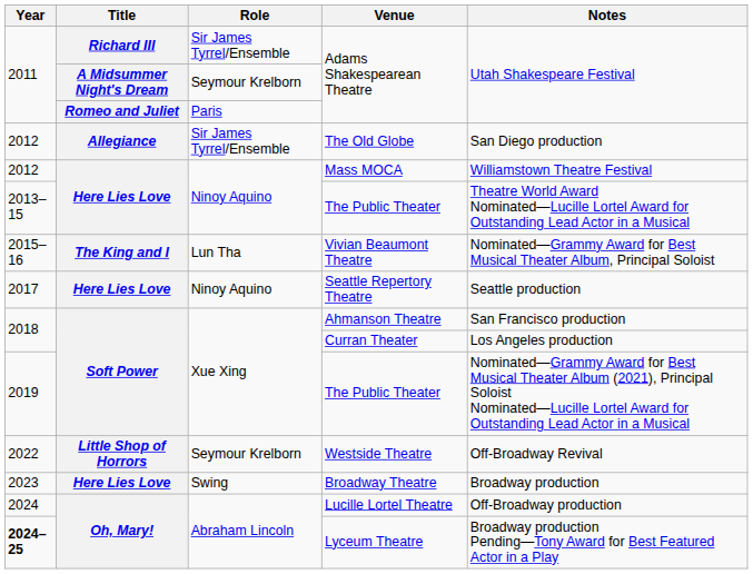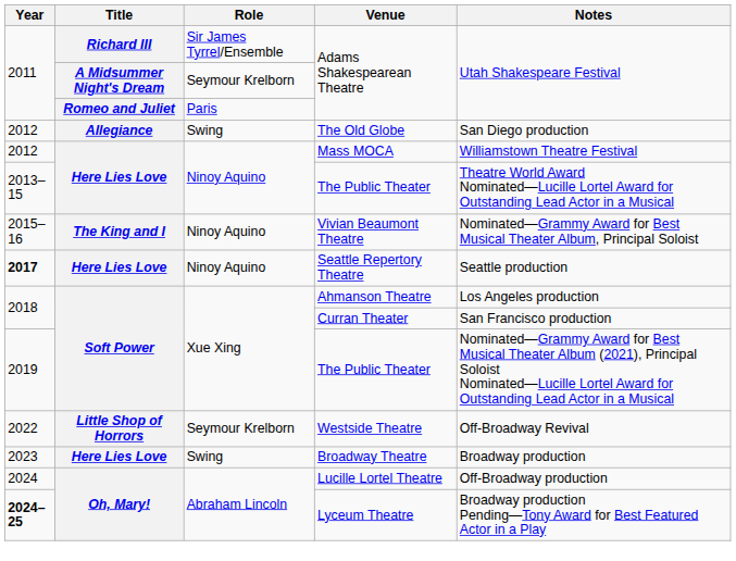 <table class="wikitable plainrowheaders sortable">
 <tr>
 <th scope="col">Year</th>
 <th scope="col">Title</th>
 <th scope="col">Role</th>
 <th scope="col">Venue</th>
 <th class="unsortable">Notes</th>
 </tr>
 <tr>
 <td rowspan="3">2011</td>
 <th scope="row"><a href='#'><em>Richard III</em></a></th>
 <td><a href='#'>Sir James Tyrrel</a>/Ensemble</td>
 <td rowspan="3">Adams Shakespearean Theatre</td>
 <td rowspan="3"><a href='#'>Utah Shakespeare Festival</a></td>
 </tr>
 <tr>
 <th scope="row"><em><a href='#'>A Midsummer Night's Dream</a></em></th>
 <td>Seymour Krelborn</td>
 </tr>
 <tr>
 <th scope="row"><em><a href='#'>Romeo and Juliet</a></em></th>
 <td><a href='#'>Paris</a></td>
 </tr>
 <tr>
 <td>2012</td>
 <th scope="row"><a href='#'><em>Allegiance</em></a></th>
-<td><a href='#'>Sir James Tyrrel</a>/Ensemble</td>
+<td>Swing</td>
 <td><a href='#'>The Old Globe</a></td>
 <td>San Diego production</td>
 </tr>
 <tr>
 <td>2012</td>
 <th scope="row" rowspan="2"><em><a href='#'>Here Lies Love</a></em></th>
 <td rowspan="2"><a href='#'>Ninoy Aquino</a></td>
 <td><a href='#'>Mass MOCA</a></td>
 <td><a href='#'>Williamstown Theatre Festival</a></td>
 </tr>
 <tr>
 <td>2013–15</td>
 <td scope="row"><a href='#'>The Public Theater</a></td>
 <td><a href='#'>Theatre World Award</a><br>Nominated—<a href='#'>Lucille Lortel Award for Outstanding Lead Actor in a Musical</a></td>
 </tr>
 <tr>
 <td>2015–16</td>
 <th scope="row"><em><a href='#'>The King and I</a></em></th>
-<td>Lun Tha</td>
+<td>Ninoy Aquino</td>
 <td><a href='#'>Vivian Beaumont Theatre</a></td>
 <td>Nominated—<a href='#'>Grammy Award</a> for <a href='#'>Best Musical Theater Album</a>, Principal Soloist</td>
 </tr>
 <tr>
-<td>2017</td>
+<td><strong>2017</strong></td>
 <th scope="row"><em><a href='#'>Here Lies Love</a></em></th>
 <td>Ninoy Aquino</td>
 <td scope="row"><a href='#'>Seattle Repertory Theatre</a></td>
 <td>Seattle production</td>
 </tr>
 <tr>
 <td rowspan="2">2018</td>
 <th scope="row" rowspan="3"><em><a href='#'>Soft Power</a></em></th>
 <td rowspan="3">Xue Xing</td>
 <td><a href='#'>Ahmanson Theatre</a></td>
-<td>San Francisco production</td>
+<td>Los Angeles production</td>
 </tr>
 <tr>
 <td scope="row"><a href='#'>Curran Theater</a></td>
-<td>Los Angeles production</td>
+<td>San Francisco production</td>
 </tr>
 <tr>
 <td>2019</td>
 <td scope="row"><a href='#'>The Public Theater</a></td>
 <td>Nominated—<a href='#'>Grammy Award</a> for <a href='#'>Best Musical Theater Album</a> (<a href='#'>2021</a>), Principal Soloist<br>Nominated—<a href='#'>Lucille Lortel Award for Outstanding Lead Actor in a Musical</a></td>
 </tr>
 <tr>
 <td>2022</td>
 <th scope="row"><em><a href='#'>Little Shop of Horrors</a></em></th>
 <td>Seymour Krelborn</td>
 <td><a href='#'>Westside Theatre</a></td>
 <td>Off-Broadway Revival</td>
 </tr>
 <tr>
 <td>2023</td>
 <th scope="row"><em><a href='#'>Here Lies Love</a></em></th>
 <td>Swing</td>
 <td><a href='#'>Broadway Theatre</a></td>
 <td>Broadway production</td>
 </tr>
 <tr>
 <td>2024</td>
 <th scope="row" rowspan="2"><em><a href='#'>Oh, Mary!</a></em></th>
 <td rowspan="2"><a href='#'>Abraham Lincoln</a></td>
 <td><a href='#'>Lucille Lortel Theatre</a></td>
 <td>Off-Broadway production</td>
 </tr>
 <tr>
 <td><strong>2024–25</strong></td>
 <td><a href='#'>Lyceum Theatre</a></td>
 <td>Broadway production<br>Pending—<a href='#'>Tony Award</a> for <a href='#'>Best Featured Actor in a Play</a></td>
 </tr>
 </table>
